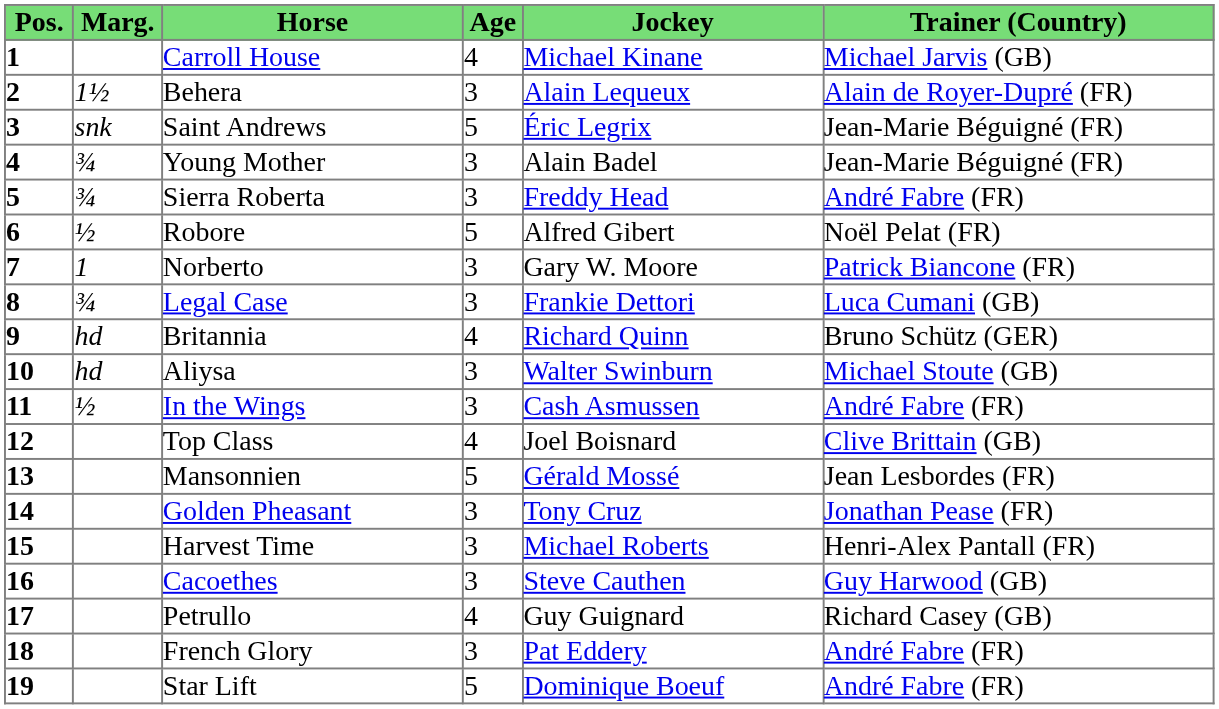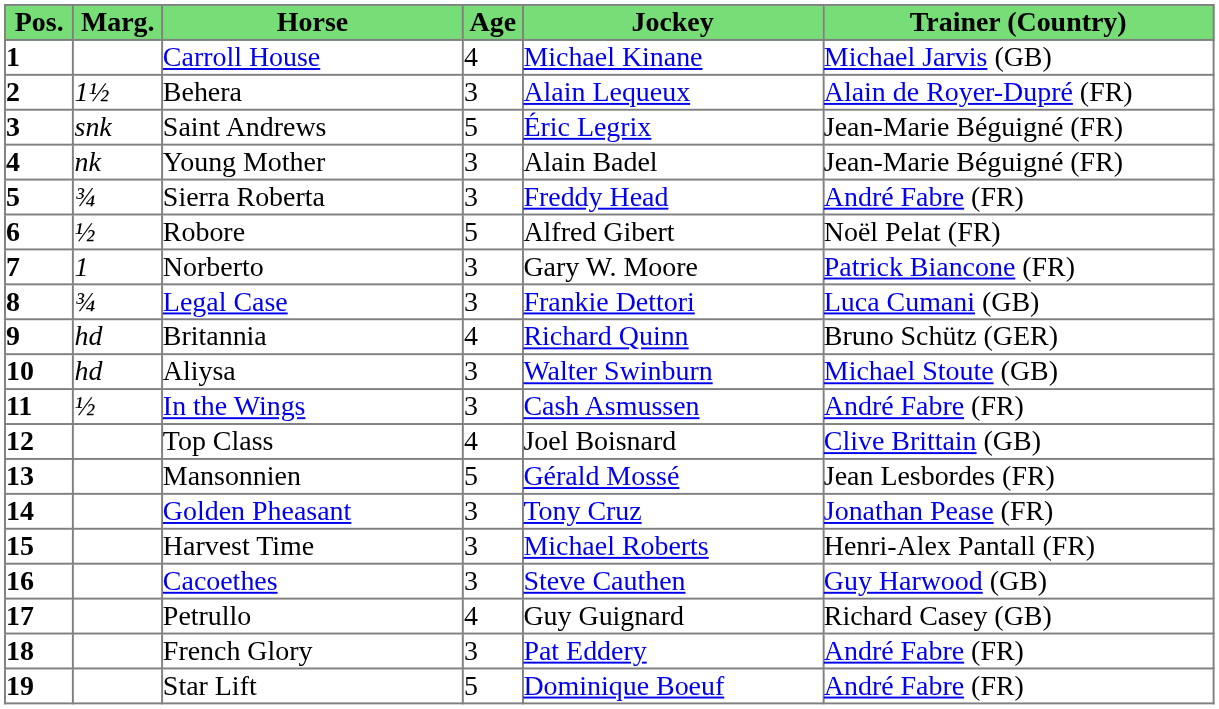 <table class = "sortable" | border="1" cellpadding="0" style="border-collapse: collapse; font-size:90%">
 <tr style="background:#7d7; text-align:center;">
 <th style="width:35px;"><strong>Pos.</strong></th>
 <th style="width:45px;"><strong>Marg.</strong></th>
 <th style="width:160px;"><strong>Horse</strong></th>
 <th style="width:30px;"><strong>Age</strong></th>
 <th style="width:160px;"><strong>Jockey</strong></th>
 <th style="width:210px;"><strong>Trainer (Country)</strong></th>
 </tr>
 <tr>
 <td><strong>1</strong></td>
 <td></td>
 <td><a href='#'>Carroll House</a></td>
 <td>4</td>
 <td><a href='#'>Michael Kinane</a></td>
 <td><a href='#'>Michael Jarvis</a> (GB)</td>
 </tr>
 <tr>
 <td><strong>2</strong></td>
 <td><em>1½</em></td>
 <td>Behera</td>
 <td>3</td>
 <td><a href='#'>Alain Lequeux</a></td>
 <td><a href='#'>Alain de Royer-Dupré</a> (FR)</td>
 </tr>
 <tr>
 <td><strong>3</strong></td>
 <td><em>snk</em></td>
 <td>Saint Andrews</td>
 <td>5</td>
 <td><a href='#'>Éric Legrix</a></td>
 <td>Jean-Marie Béguigné (FR)</td>
 </tr>
 <tr>
 <td><strong>4</strong></td>
-<td><em>¾</em></td>
+<td><em>nk</em></td>
 <td>Young Mother</td>
 <td>3</td>
 <td>Alain Badel</td>
 <td>Jean-Marie Béguigné (FR)</td>
 </tr>
 <tr>
 <td><strong>5</strong></td>
 <td><em>¾</em></td>
 <td>Sierra Roberta</td>
 <td>3</td>
 <td><a href='#'>Freddy Head</a></td>
 <td><a href='#'>André Fabre</a> (FR)</td>
 </tr>
 <tr>
 <td><strong>6</strong></td>
 <td><em>½</em></td>
 <td>Robore</td>
 <td>5</td>
 <td>Alfred Gibert</td>
 <td>Noël Pelat (FR)</td>
 </tr>
 <tr>
 <td><strong>7</strong></td>
 <td><em>1</em></td>
 <td>Norberto</td>
 <td>3</td>
 <td>Gary W. Moore</td>
 <td><a href='#'>Patrick Biancone</a> (FR)</td>
 </tr>
 <tr>
 <td><strong>8</strong></td>
 <td><em>¾</em></td>
 <td><a href='#'>Legal Case</a></td>
 <td>3</td>
 <td><a href='#'>Frankie Dettori</a></td>
 <td><a href='#'>Luca Cumani</a> (GB)</td>
 </tr>
 <tr>
 <td><strong>9</strong></td>
 <td><em>hd</em></td>
 <td>Britannia</td>
 <td>4</td>
 <td><a href='#'>Richard Quinn</a></td>
 <td>Bruno Schütz (GER)</td>
 </tr>
 <tr>
 <td><strong>10</strong></td>
 <td><em>hd</em></td>
 <td>Aliysa</td>
 <td>3</td>
 <td><a href='#'>Walter Swinburn</a></td>
 <td><a href='#'>Michael Stoute</a> (GB)</td>
 </tr>
 <tr>
 <td><strong>11</strong></td>
 <td><em>½</em></td>
 <td><a href='#'>In the Wings</a></td>
 <td>3</td>
 <td><a href='#'>Cash Asmussen</a></td>
 <td><a href='#'>André Fabre</a> (FR)</td>
 </tr>
 <tr>
 <td><strong>12</strong></td>
 <td></td>
 <td>Top Class</td>
 <td>4</td>
 <td>Joel Boisnard</td>
 <td><a href='#'>Clive Brittain</a> (GB)</td>
 </tr>
 <tr>
 <td><strong>13</strong></td>
 <td></td>
 <td>Mansonnien</td>
 <td>5</td>
 <td><a href='#'>Gérald Mossé</a></td>
 <td>Jean Lesbordes (FR)</td>
 </tr>
 <tr>
 <td><strong>14</strong></td>
 <td></td>
 <td><a href='#'>Golden Pheasant</a></td>
 <td>3</td>
 <td><a href='#'>Tony Cruz</a></td>
 <td><a href='#'>Jonathan Pease</a> (FR)</td>
 </tr>
 <tr>
 <td><strong>15</strong></td>
 <td></td>
 <td>Harvest Time</td>
 <td>3</td>
 <td><a href='#'>Michael Roberts</a></td>
 <td>Henri-Alex Pantall (FR)</td>
 </tr>
 <tr>
 <td><strong>16</strong></td>
 <td></td>
 <td><a href='#'>Cacoethes</a></td>
 <td>3</td>
 <td><a href='#'>Steve Cauthen</a></td>
 <td><a href='#'>Guy Harwood</a> (GB)</td>
 </tr>
 <tr>
 <td><strong>17</strong></td>
 <td></td>
 <td>Petrullo</td>
 <td>4</td>
 <td>Guy Guignard</td>
 <td>Richard Casey (GB)</td>
 </tr>
 <tr>
 <td><strong>18</strong></td>
 <td></td>
 <td>French Glory</td>
 <td>3</td>
 <td><a href='#'>Pat Eddery</a></td>
 <td><a href='#'>André Fabre</a> (FR)</td>
 </tr>
 <tr>
 <td><strong>19</strong></td>
 <td></td>
 <td>Star Lift</td>
 <td>5</td>
 <td><a href='#'>Dominique Boeuf</a></td>
 <td><a href='#'>André Fabre</a> (FR)</td>
 </tr>
 </table>
